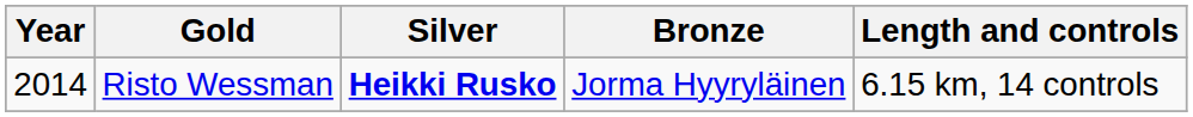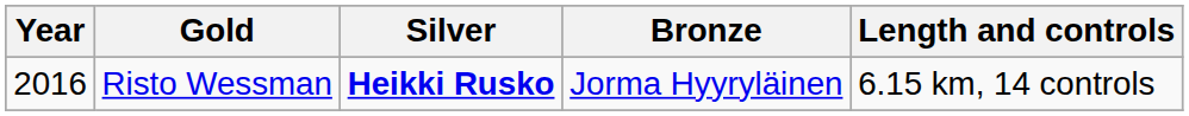 <table class="wikitable">
 <tr>
 <th>Year</th>
 <th>Gold</th>
 <th>Silver</th>
 <th>Bronze</th>
 <th>Length and controls</th>
 </tr>
 <tr>
-<td>2014</td>
+<td>2016</td>
 <td> <a href='#'>Risto Wessman</a></td>
 <td><strong> <a href='#'>Heikki Rusko</a></strong></td>
 <td> <a href='#'>Jorma Hyyryläinen</a></td>
 <td>6.15 km, 14 controls</td>
 </tr>
 </table>
